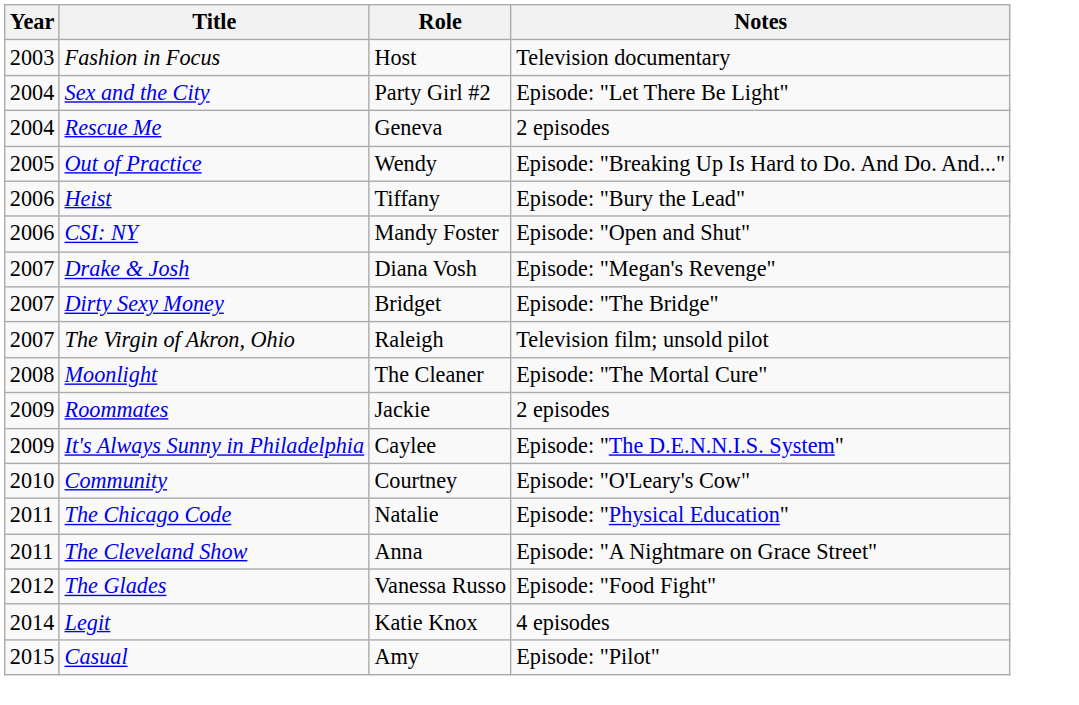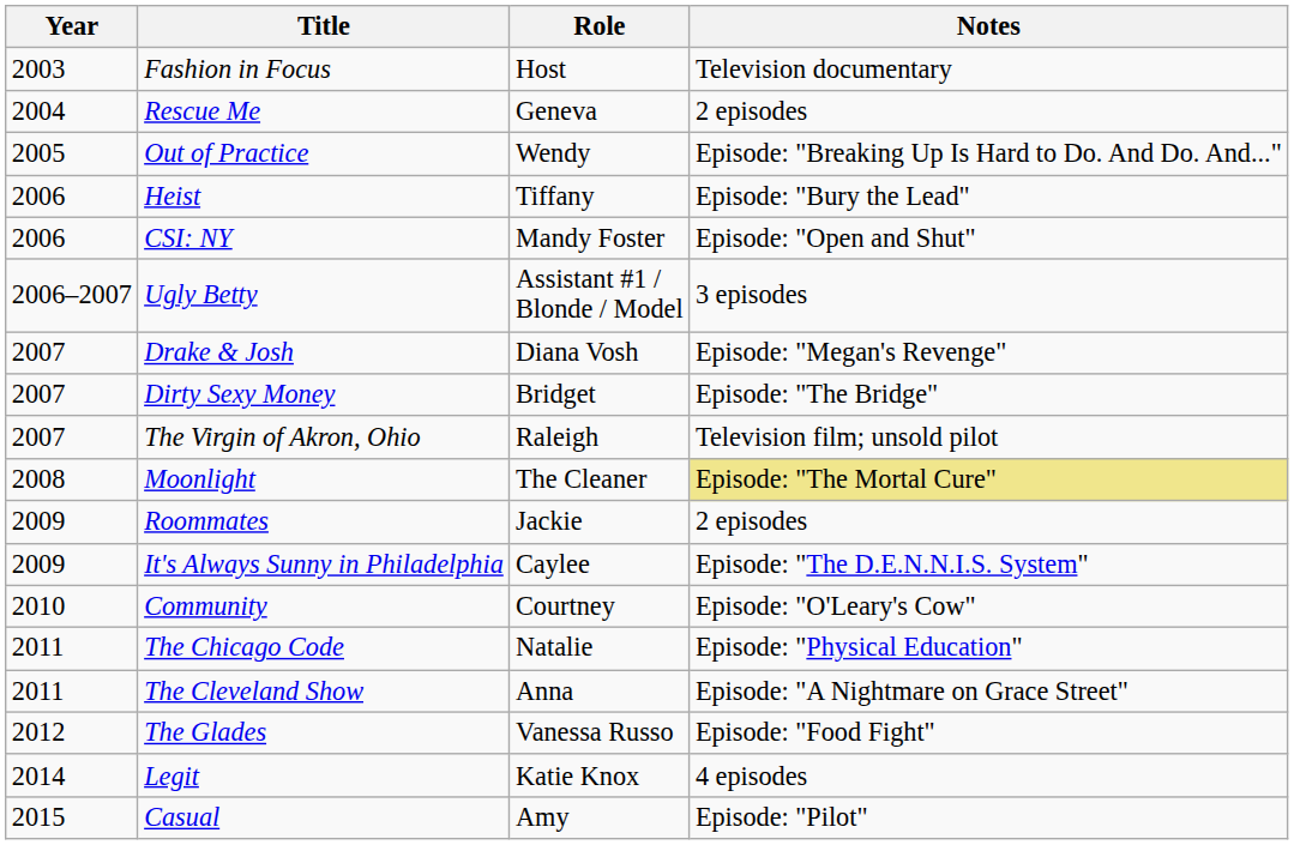 <table class="wikitable sortable">
 <tr>
 <th>Year</th>
 <th>Title</th>
 <th>Role</th>
 <th>Notes</th>
 </tr>
 <tr>
 <td>2003</td>
 <td><em>Fashion in Focus</em></td>
 <td>Host</td>
 <td>Television documentary</td>
-</tr>
-<tr>
-<td>2004</td>
-<td><em><a href='#'>Sex and the City</a></em></td>
-<td>Party Girl #2</td>
-<td>Episode: "Let There Be Light"</td>
 </tr>
 <tr>
 <td>2004</td>
 <td><a href='#'><em>Rescue Me</em></a></td>
 <td>Geneva</td>
 <td>2 episodes</td>
 </tr>
 <tr>
 <td>2005</td>
 <td><em><a href='#'>Out of Practice</a></em></td>
 <td>Wendy</td>
 <td>Episode: "Breaking Up Is Hard to Do. And Do. And..."</td>
 </tr>
 <tr>
 <td>2006</td>
 <td><a href='#'><em>Heist</em></a></td>
 <td>Tiffany</td>
 <td>Episode: "Bury the Lead"</td>
 </tr>
 <tr>
 <td>2006</td>
 <td><em><a href='#'>CSI: NY</a></em></td>
 <td>Mandy Foster</td>
 <td>Episode: "Open and Shut"</td>
 </tr>
 <tr>
+<td>2006–2007</td>
+<td><em><a href='#'>Ugly Betty</a></em></td>
+<td>Assistant #1 /<br>Blonde / Model</td>
+<td>3 episodes</td>
+</tr>
+<tr>
 <td>2007</td>
 <td><em><a href='#'>Drake & Josh</a></em></td>
 <td>Diana Vosh</td>
 <td>Episode: "Megan's Revenge"</td>
 </tr>
 <tr>
 <td>2007</td>
 <td><em><a href='#'>Dirty Sexy Money</a></em></td>
 <td>Bridget</td>
 <td>Episode: "The Bridge"</td>
 </tr>
 <tr>
 <td>2007</td>
 <td><em>The Virgin of Akron, Ohio</em></td>
 <td>Raleigh</td>
 <td>Television film; unsold pilot</td>
 </tr>
 <tr>
 <td>2008</td>
 <td><a href='#'><em>Moonlight</em></a></td>
 <td>The Cleaner</td>
-<td>Episode: "The Mortal Cure"</td>
+<td style="background: khaki;">Episode: "The Mortal Cure"</td>
 </tr>
 <tr>
 <td>2009</td>
 <td><a href='#'><em>Roommates</em></a></td>
 <td>Jackie</td>
 <td>2 episodes</td>
 </tr>
 <tr>
 <td>2009</td>
 <td><em><a href='#'>It's Always Sunny in Philadelphia</a></em></td>
 <td>Caylee</td>
 <td>Episode: "<a href='#'>The D.E.N.N.I.S. System</a>"</td>
 </tr>
 <tr>
 <td>2010</td>
 <td><a href='#'><em>Community</em></a></td>
 <td>Courtney</td>
 <td>Episode: "O'Leary's Cow"</td>
 </tr>
 <tr>
 <td>2011</td>
 <td><em><a href='#'>The Chicago Code</a></em></td>
 <td>Natalie</td>
 <td>Episode: "<a href='#'>Physical Education</a>"</td>
 </tr>
 <tr>
 <td>2011</td>
 <td><em><a href='#'>The Cleveland Show</a></em></td>
 <td>Anna</td>
 <td>Episode: "A Nightmare on Grace Street"</td>
 </tr>
 <tr>
 <td>2012</td>
 <td><a href='#'><em>The Glades</em></a></td>
 <td>Vanessa Russo</td>
 <td>Episode: "Food Fight"</td>
 </tr>
 <tr>
 <td>2014</td>
 <td><a href='#'><em>Legit</em></a></td>
 <td>Katie Knox</td>
 <td>4 episodes</td>
 </tr>
 <tr>
 <td>2015</td>
 <td><a href='#'><em>Casual</em></a></td>
 <td>Amy</td>
 <td>Episode: "Pilot"</td>
 </tr>
 </table>
